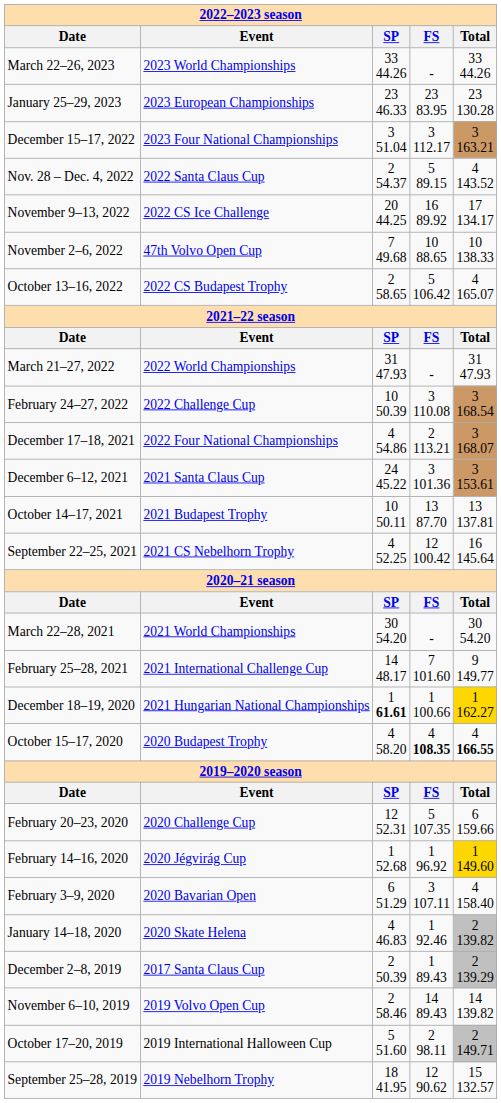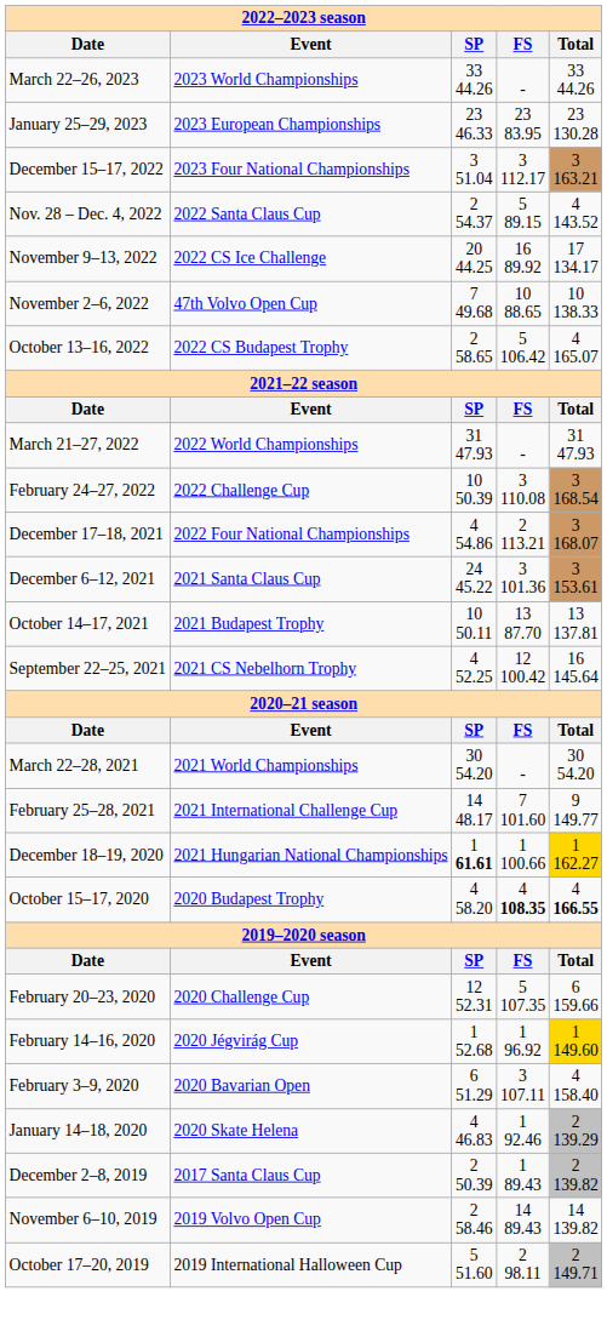 <table class="wikitable">
 <tr>
 <td style="background-color: #ffdead; " colspan=5 align=center><a href='#'><strong>2022–2023 season</strong></a></td>
 </tr>
 <tr>
 <th>Date</th>
 <th>Event</th>
 <th><a href='#'>SP</a></th>
 <th><a href='#'>FS</a></th>
 <th>Total</th>
 </tr>
 <tr>
 <td>March 22–26, 2023</td>
 <td><a href='#'>2023 World Championships</a></td>
 <td align=center>33 <br> 44.26</td>
 <td align=center><br> -</td>
 <td align=center>33 <br> 44.26</td>
 </tr>
 <tr>
 <td>January 25–29, 2023</td>
 <td><a href='#'>2023 European Championships</a></td>
 <td align=center>23 <br> 46.33</td>
 <td align=center>23 <br> 83.95</td>
 <td align=center>23 <br> 130.28</td>
 </tr>
 <tr>
 <td>December 15–17, 2022</td>
 <td><a href='#'>2023 Four National Championships</a></td>
 <td align=center>3 <br> 51.04</td>
 <td align=center>3 <br> 112.17</td>
 <td align=center bgcolor=cc9966>3 <br> 163.21</td>
 </tr>
 <tr>
 <td>Nov. 28 – Dec. 4, 2022</td>
 <td><a href='#'>2022 Santa Claus Cup</a></td>
 <td align=center>2 <br> 54.37</td>
 <td align=center>5 <br> 89.15</td>
 <td align=center>4 <br> 143.52</td>
 </tr>
 <tr>
 <td>November 9–13, 2022</td>
 <td><a href='#'>2022 CS Ice Challenge</a></td>
 <td align=center>20 <br> 44.25</td>
 <td align=center>16 <br> 89.92</td>
 <td align=center>17 <br> 134.17</td>
 </tr>
 <tr>
 <td>November 2–6, 2022</td>
 <td><a href='#'>47th Volvo Open Cup</a></td>
 <td align=center>7 <br> 49.68</td>
 <td align=center>10 <br> 88.65</td>
 <td align=center>10 <br> 138.33</td>
 </tr>
 <tr>
 <td>October 13–16, 2022</td>
 <td><a href='#'>2022 CS Budapest Trophy</a></td>
 <td align=center>2 <br> 58.65</td>
 <td align=center>5 <br> 106.42</td>
 <td align=center>4 <br> 165.07</td>
 </tr>
 <tr>
 <td style="background-color: #ffdead; " colspan=5 align=center><a href='#'><strong>2021–22 season</strong></a></td>
 </tr>
 <tr>
 <th>Date</th>
 <th>Event</th>
 <th><a href='#'>SP</a></th>
 <th><a href='#'>FS</a></th>
 <th>Total</th>
 </tr>
 <tr>
 <td>March 21–27, 2022</td>
 <td><a href='#'>2022 World Championships</a></td>
 <td align=center>31 <br> 47.93</td>
 <td align=center><br> -</td>
 <td align=center>31 <br> 47.93</td>
 </tr>
 <tr>
 <td>February 24–27, 2022</td>
 <td><a href='#'>2022 Challenge Cup</a></td>
 <td align=center>10 <br> 50.39</td>
 <td align=center>3 <br> 110.08</td>
 <td align=center bgcolor=cc9966>3 <br> 168.54</td>
 </tr>
 <tr>
 <td>December 17–18, 2021</td>
 <td><a href='#'>2022 Four National Championships</a></td>
 <td align=center>4 <br> 54.86</td>
 <td align=center>2 <br> 113.21</td>
 <td align=center bgcolor=cc9966>3 <br> 168.07</td>
 </tr>
 <tr>
 <td>December 6–12, 2021</td>
 <td><a href='#'>2021 Santa Claus Cup</a></td>
 <td align=center>24 <br> 45.22</td>
 <td align=center>3 <br> 101.36</td>
 <td align=center bgcolor=cc9966>3 <br> 153.61</td>
 </tr>
 <tr>
 <td>October 14–17, 2021</td>
 <td><a href='#'>2021 Budapest Trophy</a></td>
 <td align=center>10 <br> 50.11</td>
 <td align=center>13 <br> 87.70</td>
 <td align=center>13 <br> 137.81</td>
 </tr>
 <tr>
 <td>September 22–25, 2021</td>
 <td><a href='#'>2021 CS Nebelhorn Trophy</a></td>
 <td align=center>4 <br> 52.25</td>
 <td align=center>12 <br> 100.42</td>
 <td align=center>16 <br> 145.64</td>
 </tr>
 <tr>
 <td style="background-color: #ffdead; " colspan=5 align=center><a href='#'><strong>2020–21 season</strong></a></td>
 </tr>
 <tr>
 <th>Date</th>
 <th>Event</th>
 <th><a href='#'>SP</a></th>
 <th><a href='#'>FS</a></th>
 <th>Total</th>
 </tr>
 <tr>
 <td>March 22–28, 2021</td>
 <td><a href='#'>2021 World Championships</a></td>
 <td align=center>30 <br> 54.20</td>
 <td align=center><br> -</td>
 <td align=center>30 <br> 54.20</td>
 </tr>
 <tr>
 <td>February 25–28, 2021</td>
 <td><a href='#'>2021 International Challenge Cup</a></td>
 <td align=center>14 <br> 48.17</td>
 <td align=center>7 <br> 101.60</td>
 <td align=center>9 <br> 149.77</td>
 </tr>
 <tr>
 <td>December 18–19, 2020</td>
 <td><a href='#'>2021 Hungarian National Championships</a></td>
 <td align=center>1 <br> <strong>61.61</strong></td>
 <td align=center>1 <br> 100.66</td>
 <td align=center bgcolor=gold>1 <br> 162.27</td>
 </tr>
 <tr>
 <td>October 15–17, 2020</td>
 <td><a href='#'>2020 Budapest Trophy</a></td>
 <td align=center>4 <br> 58.20</td>
 <td align=center>4 <br> <strong>108.35</strong></td>
 <td align=center>4 <br> <strong>166.55</strong></td>
 </tr>
 <tr>
 <td style="background-color: #ffdead; " colspan=5 align=center><a href='#'><strong>2019–2020 season</strong></a></td>
 </tr>
 <tr>
 <th>Date</th>
 <th>Event</th>
 <th><a href='#'>SP</a></th>
 <th><a href='#'>FS</a></th>
 <th>Total</th>
 </tr>
 <tr>
 <td>February 20–23, 2020</td>
 <td><a href='#'>2020 Challenge Cup</a></td>
 <td align=center>12 <br> 52.31</td>
 <td align=center>5 <br> 107.35</td>
 <td align=center>6 <br> 159.66</td>
 </tr>
 <tr>
 <td>February 14–16, 2020</td>
 <td><a href='#'>2020 Jégvirág Cup</a></td>
 <td align=center>1 <br> 52.68</td>
 <td align=center>1 <br> 96.92</td>
 <td align=center bgcolor=gold>1 <br> 149.60</td>
 </tr>
 <tr>
 <td>February 3–9, 2020</td>
 <td><a href='#'>2020 Bavarian Open</a></td>
 <td align=center>6 <br> 51.29</td>
 <td align=center>3 <br> 107.11</td>
 <td align=center>4 <br> 158.40</td>
 </tr>
 <tr>
 <td>January 14–18, 2020</td>
 <td><a href='#'>2020 Skate Helena</a></td>
 <td align=center>4 <br> 46.83</td>
 <td align=center>1 <br> 92.46</td>
-<td align=center bgcolor=silver>2 <br> 139.82</td>
+<td align=center bgcolor=silver>2 <br> 139.29</td>
 </tr>
 <tr>
 <td>December 2–8, 2019</td>
 <td><a href='#'>2017 Santa Claus Cup</a></td>
 <td align=center>2 <br> 50.39</td>
 <td align=center>1 <br> 89.43</td>
-<td align=center bgcolor=silver>2 <br> 139.29</td>
+<td align=center bgcolor=silver>2 <br> 139.82</td>
 </tr>
 <tr>
 <td>November 6–10, 2019</td>
 <td><a href='#'>2019 Volvo Open Cup</a></td>
 <td align=center>2 <br> 58.46</td>
 <td align=center>14 <br> 89.43</td>
 <td align=center>14 <br> 139.82</td>
 </tr>
 <tr>
 <td>October 17–20, 2019</td>
 <td>2019 International Halloween Cup</td>
 <td align=center>5 <br> 51.60</td>
 <td align=center>2 <br> 98.11</td>
 <td align=center bgcolor=silver>2 <br> 149.71</td>
 </tr>
-<tr>
-<td>September 25–28, 2019</td>
-<td><a href='#'>2019 Nebelhorn Trophy</a></td>
-<td align=center>18 <br> 41.95</td>
-<td align=center>12 <br> 90.62</td>
-<td align=center>15 <br> 132.57</td>
-</tr>
 </table>
